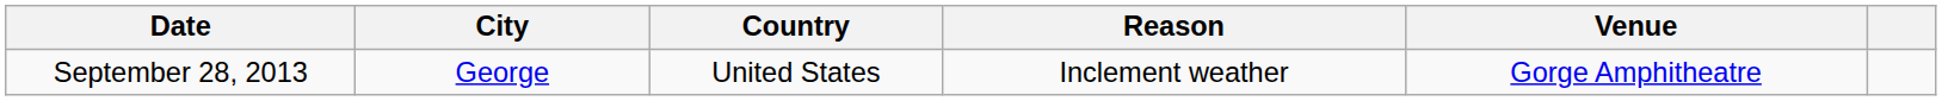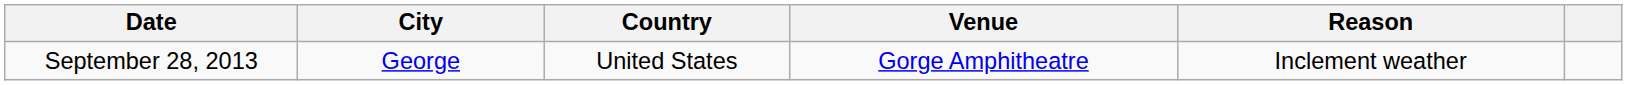 <table class="wikitable plainrowheaders" style="text-align:center;">
 <tr>
 <th scope="col" style="width:12em;">Date</th>
 <th scope="col" style="width:10em;">City</th>
 <th scope="col" style="width:10em;">Country</th>
+<th scope="col" style="width:16em;">Venue</th>
 <th scope="col" style="width:16em;">Reason</th>
-<th scope="col" style="width:16em;">Venue</th>
 <th scope="col" style="width:2em;"></th>
 </tr>
 <tr>
 <td>September 28, 2013</td>
 <td><a href='#'>George</a></td>
 <td>United States</td>
+<td><a href='#'>Gorge Amphitheatre</a></td>
 <td>Inclement weather</td>
-<td><a href='#'>Gorge Amphitheatre</a></td>
 <td></td>
 </tr>
 </table>
